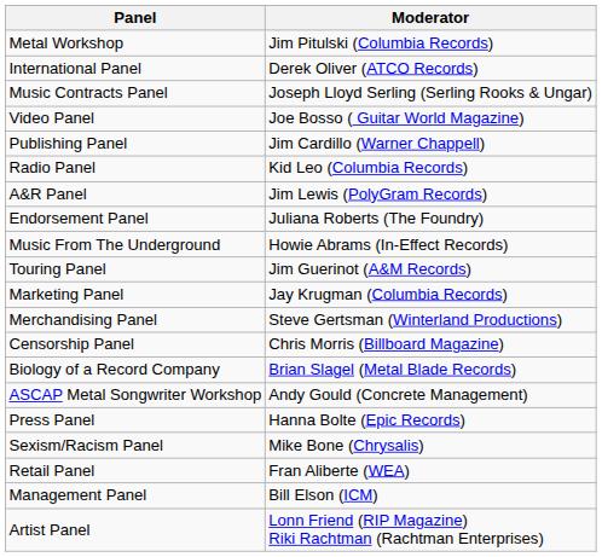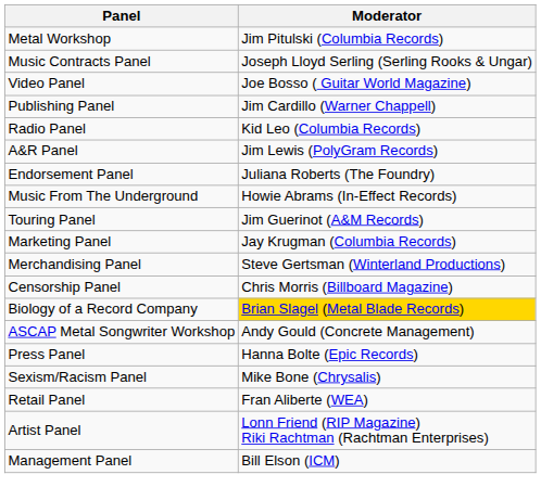 <table class="wikitable">
 <tr>
 <th>Panel</th>
 <th>Moderator</th>
 </tr>
 <tr>
 <td>Metal Workshop</td>
 <td>Jim Pitulski (<a href='#'>Columbia Records</a>)</td>
-</tr>
-<tr>
-<td>International Panel</td>
-<td>Derek Oliver (<a href='#'>ATCO Records</a>)</td>
 </tr>
 <tr>
 <td>Music Contracts Panel</td>
 <td>Joseph Lloyd Serling (Serling Rooks & Ungar)</td>
 </tr>
 <tr>
 <td>Video Panel</td>
 <td>Joe Bosso (<a href='#'> Guitar World Magazine</a>)</td>
 </tr>
 <tr>
 <td>Publishing Panel</td>
 <td>Jim Cardillo (<a href='#'>Warner Chappell</a>)</td>
 </tr>
 <tr>
 <td>Radio Panel</td>
 <td>Kid Leo (<a href='#'>Columbia Records</a>)</td>
 </tr>
 <tr>
 <td>A&R Panel</td>
 <td>Jim Lewis (<a href='#'>PolyGram Records</a>)</td>
 </tr>
 <tr>
 <td>Endorsement Panel</td>
 <td>Juliana Roberts (The Foundry)</td>
 </tr>
 <tr>
 <td>Music From The Underground</td>
 <td>Howie Abrams (In-Effect Records)</td>
 </tr>
 <tr>
 <td>Touring Panel</td>
 <td>Jim Guerinot (<a href='#'>A&M Records</a>)</td>
 </tr>
 <tr>
 <td>Marketing Panel</td>
 <td>Jay Krugman (<a href='#'>Columbia Records</a>)</td>
 </tr>
 <tr>
 <td>Merchandising Panel</td>
 <td>Steve Gertsman (<a href='#'>Winterland Productions</a>)</td>
 </tr>
 <tr>
 <td>Censorship Panel</td>
 <td>Chris Morris (<a href='#'>Billboard Magazine</a>)</td>
 </tr>
 <tr>
 <td>Biology of a Record Company</td>
-<td><a href='#'>Brian Slagel</a> (<a href='#'>Metal Blade Records</a>)</td>
+<td style="background: gold;"><a href='#'>Brian Slagel</a> (<a href='#'>Metal Blade Records</a>)</td>
 </tr>
 <tr>
 <td><a href='#'>ASCAP</a> Metal Songwriter Workshop</td>
 <td>Andy Gould (Concrete Management)</td>
 </tr>
 <tr>
 <td>Press Panel</td>
 <td>Hanna Bolte (<a href='#'>Epic Records</a>)</td>
 </tr>
 <tr>
 <td>Sexism/Racism Panel</td>
 <td>Mike Bone (<a href='#'>Chrysalis</a>)</td>
 </tr>
 <tr>
 <td>Retail Panel</td>
 <td>Fran Aliberte (<a href='#'>WEA</a>)</td>
 </tr>
 <tr>
+<td>Artist Panel</td>
+<td><a href='#'>Lonn Friend</a> (<a href='#'>RIP Magazine</a>)<br><a href='#'>Riki Rachtman</a> (Rachtman Enterprises)</td>
+</tr>
+<tr>
 <td>Management Panel</td>
 <td>Bill Elson (<a href='#'>ICM</a>)</td>
 </tr>
-<tr>
-<td>Artist Panel</td>
-<td><a href='#'>Lonn Friend</a> (<a href='#'>RIP Magazine</a>)<br><a href='#'>Riki Rachtman</a> (Rachtman Enterprises)</td>
-</tr>
 </table>
